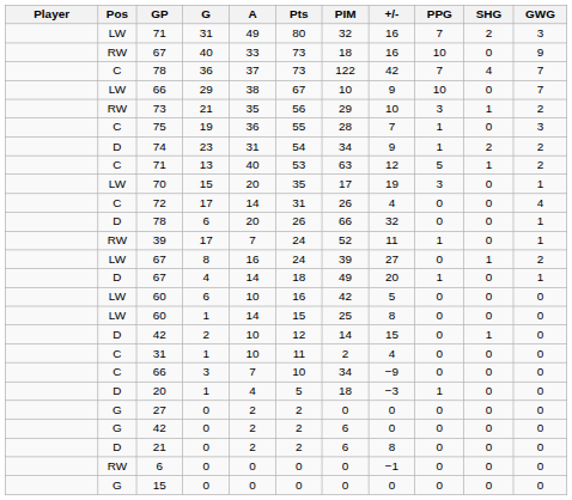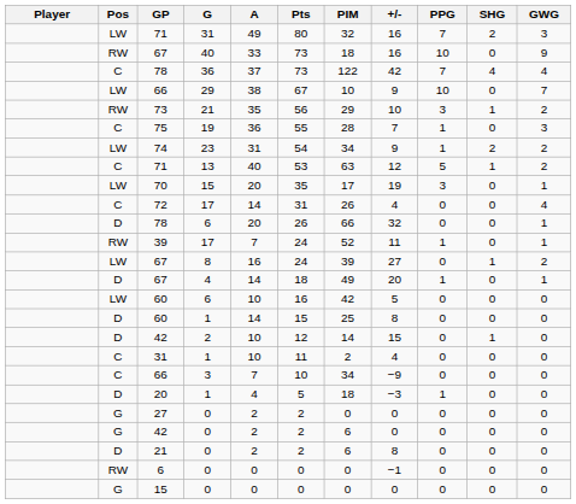 <table class="wikitable sortable" width="60%">
 <tr ALIGN="center">
 <th bgcolor="#DDDDFF" width="10%">Player</th>
 <th bgcolor="#DDDDFF" width="3%" title="Position">Pos</th>
 <th bgcolor="#DDDDFF" width="5%" title="Games played">GP</th>
 <th bgcolor="#DDDDFF" width="5%" title="Goals">G</th>
 <th bgcolor="#DDDDFF" width="5%" title="Assists">A</th>
 <th bgcolor="#DDDDFF" width="5%" title="Points">Pts</th>
 <th bgcolor="#DDDDFF" width="5%" title="Penalties in Minutes">PIM</th>
 <th bgcolor="#DDDDFF" width="5%" title="Plus/Minus">+/-</th>
 <th bgcolor="#DDDDFF" width="5%" title="Power Play Goals">PPG</th>
 <th bgcolor="#DDDDFF" width="5%" title="Short-handed Goals">SHG</th>
 <th bgcolor="#DDDDFF" width="5%" title="Game-winning Goals">GWG</th>
 </tr>
 <tr align="center">
 <td align="right"></td>
 <td>LW</td>
 <td>71</td>
 <td>31</td>
 <td>49</td>
 <td>80</td>
 <td>32</td>
 <td>16</td>
 <td>7</td>
 <td>2</td>
 <td>3</td>
 </tr>
 <tr align="center">
 <td align="right"></td>
 <td>RW</td>
 <td>67</td>
 <td>40</td>
 <td>33</td>
 <td>73</td>
 <td>18</td>
 <td>16</td>
 <td>10</td>
 <td>0</td>
 <td>9</td>
 </tr>
 <tr align="center">
 <td align="right"></td>
 <td>C</td>
 <td>78</td>
 <td>36</td>
 <td>37</td>
 <td>73</td>
 <td>122</td>
 <td>42</td>
 <td>7</td>
 <td>4</td>
-<td>7</td>
+<td>4</td>
 </tr>
 <tr align="center">
 <td align="right"></td>
 <td>LW</td>
 <td>66</td>
 <td>29</td>
 <td>38</td>
 <td>67</td>
 <td>10</td>
 <td>9</td>
 <td>10</td>
 <td>0</td>
 <td>7</td>
 </tr>
 <tr align="center">
 <td align="right"></td>
 <td>RW</td>
 <td>73</td>
 <td>21</td>
 <td>35</td>
 <td>56</td>
 <td>29</td>
 <td>10</td>
 <td>3</td>
 <td>1</td>
 <td>2</td>
 </tr>
 <tr align="center">
 <td align="right"></td>
 <td>C</td>
 <td>75</td>
 <td>19</td>
 <td>36</td>
 <td>55</td>
 <td>28</td>
 <td>7</td>
 <td>1</td>
 <td>0</td>
 <td>3</td>
 </tr>
 <tr align="center">
 <td align="right"></td>
-<td>D</td>
+<td>LW</td>
 <td>74</td>
 <td>23</td>
 <td>31</td>
 <td>54</td>
 <td>34</td>
 <td>9</td>
 <td>1</td>
 <td>2</td>
 <td>2</td>
 </tr>
 <tr align="center">
 <td align="right"></td>
 <td>C</td>
 <td>71</td>
 <td>13</td>
 <td>40</td>
 <td>53</td>
 <td>63</td>
 <td>12</td>
 <td>5</td>
 <td>1</td>
 <td>2</td>
 </tr>
 <tr align="center">
 <td align="right"></td>
 <td>LW</td>
 <td>70</td>
 <td>15</td>
 <td>20</td>
 <td>35</td>
 <td>17</td>
 <td>19</td>
 <td>3</td>
 <td>0</td>
 <td>1</td>
 </tr>
 <tr align="center">
 <td align="right"></td>
 <td>C</td>
 <td>72</td>
 <td>17</td>
 <td>14</td>
 <td>31</td>
 <td>26</td>
 <td>4</td>
 <td>0</td>
 <td>0</td>
 <td>4</td>
 </tr>
 <tr align="center">
 <td align="right"></td>
 <td>D</td>
 <td>78</td>
 <td>6</td>
 <td>20</td>
 <td>26</td>
 <td>66</td>
 <td>32</td>
 <td>0</td>
 <td>0</td>
 <td>1</td>
 </tr>
 <tr align="center">
 <td align="right"></td>
 <td>RW</td>
 <td>39</td>
 <td>17</td>
 <td>7</td>
 <td>24</td>
 <td>52</td>
 <td>11</td>
 <td>1</td>
 <td>0</td>
 <td>1</td>
 </tr>
 <tr align="center">
 <td align="right"></td>
 <td>LW</td>
 <td>67</td>
 <td>8</td>
 <td>16</td>
 <td>24</td>
 <td>39</td>
 <td>27</td>
 <td>0</td>
 <td>1</td>
 <td>2</td>
 </tr>
 <tr align="center">
 <td align="right"></td>
 <td>D</td>
 <td>67</td>
 <td>4</td>
 <td>14</td>
 <td>18</td>
 <td>49</td>
 <td>20</td>
 <td>1</td>
 <td>0</td>
 <td>1</td>
 </tr>
 <tr align="center">
 <td align="right"></td>
 <td>LW</td>
 <td>60</td>
 <td>6</td>
 <td>10</td>
 <td>16</td>
 <td>42</td>
 <td>5</td>
 <td>0</td>
 <td>0</td>
 <td>0</td>
 </tr>
 <tr align="center">
 <td align="right"></td>
-<td>LW</td>
+<td>D</td>
 <td>60</td>
 <td>1</td>
 <td>14</td>
 <td>15</td>
 <td>25</td>
 <td>8</td>
 <td>0</td>
 <td>0</td>
 <td>0</td>
 </tr>
 <tr align="center">
 <td align="right"></td>
 <td>D</td>
 <td>42</td>
 <td>2</td>
 <td>10</td>
 <td>12</td>
 <td>14</td>
 <td>15</td>
 <td>0</td>
 <td>1</td>
 <td>0</td>
 </tr>
 <tr align="center">
 <td align="right"></td>
 <td>C</td>
 <td>31</td>
 <td>1</td>
 <td>10</td>
 <td>11</td>
 <td>2</td>
 <td>4</td>
 <td>0</td>
 <td>0</td>
 <td>0</td>
 </tr>
 <tr align="center">
 <td align="right"></td>
 <td>C</td>
 <td>66</td>
 <td>3</td>
 <td>7</td>
 <td>10</td>
 <td>34</td>
 <td>−9</td>
 <td>0</td>
 <td>0</td>
 <td>0</td>
 </tr>
 <tr align="center">
 <td align="right"></td>
 <td>D</td>
 <td>20</td>
 <td>1</td>
 <td>4</td>
 <td>5</td>
 <td>18</td>
 <td>−3</td>
 <td>1</td>
 <td>0</td>
 <td>0</td>
 </tr>
 <tr align="center">
 <td align="right"></td>
 <td>G</td>
 <td>27</td>
 <td>0</td>
 <td>2</td>
 <td>2</td>
 <td>0</td>
 <td>0</td>
 <td>0</td>
 <td>0</td>
 <td>0</td>
 </tr>
 <tr align="center">
 <td align="right"></td>
 <td>G</td>
 <td>42</td>
 <td>0</td>
 <td>2</td>
 <td>2</td>
 <td>6</td>
 <td>0</td>
 <td>0</td>
 <td>0</td>
 <td>0</td>
 </tr>
 <tr align="center">
 <td align="right"></td>
 <td>D</td>
 <td>21</td>
 <td>0</td>
 <td>2</td>
 <td>2</td>
 <td>6</td>
 <td>8</td>
 <td>0</td>
 <td>0</td>
 <td>0</td>
 </tr>
 <tr align="center">
 <td align="right"></td>
 <td>RW</td>
 <td>6</td>
 <td>0</td>
 <td>0</td>
 <td>0</td>
 <td>0</td>
 <td>−1</td>
 <td>0</td>
 <td>0</td>
 <td>0</td>
 </tr>
 <tr align="center">
 <td align="right"></td>
 <td>G</td>
 <td>15</td>
 <td>0</td>
 <td>0</td>
 <td>0</td>
 <td>0</td>
 <td>0</td>
 <td>0</td>
 <td>0</td>
 <td>0</td>
 </tr>
 </table>
